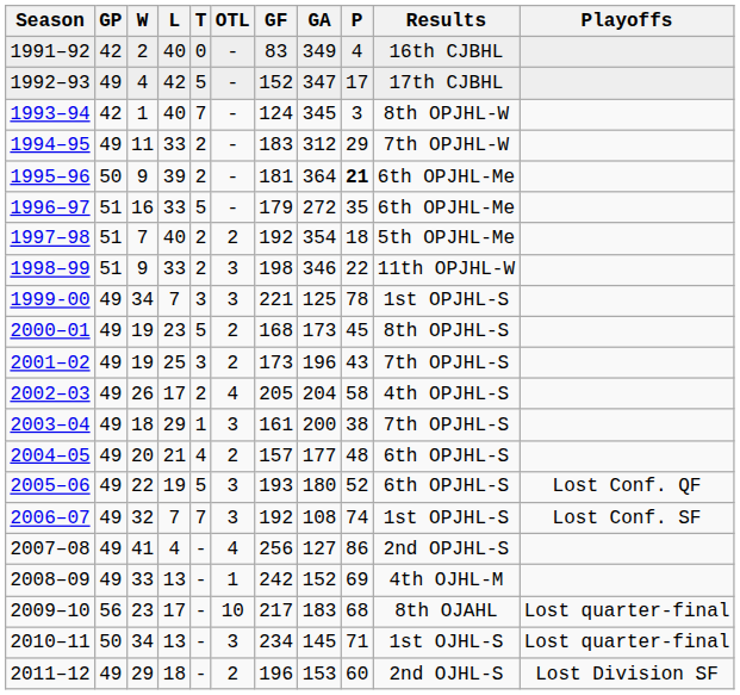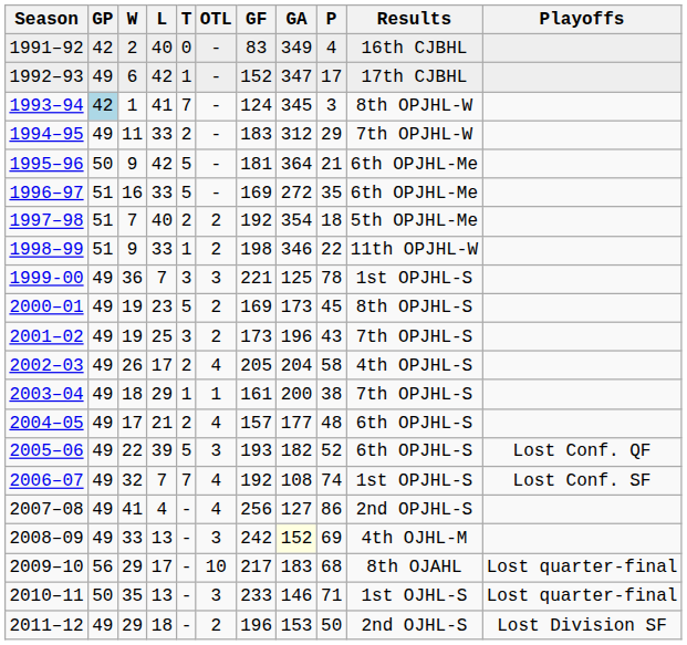 <table class="wikitable">
 <tr>
 <th>Season</th>
 <th>GP</th>
 <th>W</th>
 <th>L</th>
 <th>T</th>
 <th>OTL</th>
 <th>GF</th>
 <th>GA</th>
 <th>P</th>
 <th>Results</th>
 <th>Playoffs</th>
 </tr>
 <tr align="center" bgcolor="#eeeeee">
 <td>1991–92</td>
 <td>42</td>
 <td>2</td>
 <td>40</td>
 <td>0</td>
 <td>-</td>
 <td>83</td>
 <td>349</td>
 <td>4</td>
 <td>16th CJBHL</td>
 <td></td>
 </tr>
 <tr align="center" bgcolor="#eeeeee">
 <td>1992–93</td>
 <td>49</td>
-<td>4</td>
+<td>6</td>
 <td>42</td>
-<td>5</td>
+<td>1</td>
 <td>-</td>
 <td>152</td>
 <td>347</td>
 <td>17</td>
 <td>17th CJBHL</td>
 <td></td>
 </tr>
 <tr align="center">
 <td><a href='#'>1993–94</a></td>
-<td>42</td>
+<td style="background: lightblue;">42</td>
 <td>1</td>
-<td>40</td>
+<td>41</td>
 <td>7</td>
 <td>-</td>
 <td>124</td>
 <td>345</td>
 <td>3</td>
 <td>8th OPJHL-W</td>
 <td></td>
 </tr>
 <tr align="center">
 <td><a href='#'>1994–95</a></td>
 <td>49</td>
 <td>11</td>
 <td>33</td>
 <td>2</td>
 <td>-</td>
 <td>183</td>
 <td>312</td>
 <td>29</td>
 <td>7th OPJHL-W</td>
 <td></td>
 </tr>
 <tr align="center">
 <td><a href='#'>1995–96</a></td>
 <td>50</td>
 <td>9</td>
-<td>39</td>
-<td>2</td>
+<td>42</td>
+<td>5</td>
 <td>-</td>
 <td>181</td>
 <td>364</td>
-<td><strong>21</strong></td>
+<td>21</td>
 <td>6th OPJHL-Me</td>
 <td></td>
 </tr>
 <tr align="center">
 <td><a href='#'>1996–97</a></td>
 <td>51</td>
 <td>16</td>
 <td>33</td>
 <td>5</td>
 <td>-</td>
-<td>179</td>
+<td>169</td>
 <td>272</td>
 <td>35</td>
 <td>6th OPJHL-Me</td>
 <td></td>
 </tr>
 <tr align="center">
 <td><a href='#'>1997–98</a></td>
 <td>51</td>
 <td>7</td>
 <td>40</td>
 <td>2</td>
 <td>2</td>
 <td>192</td>
 <td>354</td>
 <td>18</td>
 <td>5th OPJHL-Me</td>
 <td></td>
 </tr>
 <tr align="center">
 <td><a href='#'>1998–99</a></td>
 <td>51</td>
 <td>9</td>
 <td>33</td>
+<td>1</td>
 <td>2</td>
-<td>3</td>
 <td>198</td>
 <td>346</td>
 <td>22</td>
 <td>11th OPJHL-W</td>
 <td></td>
 </tr>
 <tr align="center">
 <td><a href='#'>1999-00</a></td>
 <td>49</td>
-<td>34</td>
+<td>36</td>
 <td>7</td>
 <td>3</td>
 <td>3</td>
 <td>221</td>
 <td>125</td>
 <td>78</td>
 <td>1st OPJHL-S</td>
 <td></td>
 </tr>
 <tr align="center">
 <td><a href='#'>2000–01</a></td>
 <td>49</td>
 <td>19</td>
 <td>23</td>
 <td>5</td>
 <td>2</td>
-<td>168</td>
+<td>169</td>
 <td>173</td>
 <td>45</td>
 <td>8th OPJHL-S</td>
 <td></td>
 </tr>
 <tr align="center">
 <td><a href='#'>2001–02</a></td>
 <td>49</td>
 <td>19</td>
 <td>25</td>
 <td>3</td>
 <td>2</td>
 <td>173</td>
 <td>196</td>
 <td>43</td>
 <td>7th OPJHL-S</td>
 <td></td>
 </tr>
 <tr align="center">
 <td><a href='#'>2002–03</a></td>
 <td>49</td>
 <td>26</td>
 <td>17</td>
 <td>2</td>
 <td>4</td>
 <td>205</td>
 <td>204</td>
 <td>58</td>
 <td>4th OPJHL-S</td>
 <td></td>
 </tr>
 <tr align="center">
 <td><a href='#'>2003–04</a></td>
 <td>49</td>
 <td>18</td>
 <td>29</td>
 <td>1</td>
-<td>3</td>
+<td>1</td>
 <td>161</td>
 <td>200</td>
 <td>38</td>
 <td>7th OPJHL-S</td>
 <td></td>
 </tr>
 <tr align="center">
 <td><a href='#'>2004–05</a></td>
 <td>49</td>
-<td>20</td>
+<td>17</td>
 <td>21</td>
+<td>2</td>
 <td>4</td>
-<td>2</td>
 <td>157</td>
 <td>177</td>
 <td>48</td>
 <td>6th OPJHL-S</td>
 <td></td>
 </tr>
 <tr align="center">
 <td><a href='#'>2005–06</a></td>
 <td>49</td>
 <td>22</td>
-<td>19</td>
+<td>39</td>
 <td>5</td>
 <td>3</td>
 <td>193</td>
-<td>180</td>
+<td>182</td>
 <td>52</td>
 <td>6th OPJHL-S</td>
 <td>Lost Conf. QF</td>
 </tr>
 <tr align="center">
 <td><a href='#'>2006–07</a></td>
 <td>49</td>
 <td>32</td>
 <td>7</td>
 <td>7</td>
-<td>3</td>
+<td>4</td>
 <td>192</td>
 <td>108</td>
 <td>74</td>
 <td>1st OPJHL-S</td>
 <td>Lost Conf. SF</td>
 </tr>
 <tr align="center">
 <td>2007–08</td>
 <td>49</td>
 <td>41</td>
 <td>4</td>
 <td>-</td>
 <td>4</td>
 <td>256</td>
 <td>127</td>
 <td>86</td>
 <td>2nd OPJHL-S</td>
 <td></td>
 </tr>
 <tr align="center">
 <td>2008–09</td>
 <td>49</td>
 <td>33</td>
 <td>13</td>
 <td>-</td>
-<td>1</td>
+<td>3</td>
 <td>242</td>
-<td>152</td>
+<td style="background: lightyellow;">152</td>
 <td>69</td>
 <td>4th OJHL-M</td>
 <td></td>
 </tr>
 <tr align="center">
 <td>2009–10</td>
 <td>56</td>
-<td>23</td>
+<td>29</td>
 <td>17</td>
 <td>-</td>
 <td>10</td>
 <td>217</td>
 <td>183</td>
 <td>68</td>
 <td>8th OJAHL</td>
 <td>Lost quarter-final</td>
 </tr>
 <tr align="center">
 <td>2010–11</td>
 <td>50</td>
-<td>34</td>
+<td>35</td>
 <td>13</td>
 <td>-</td>
 <td>3</td>
-<td>234</td>
-<td>145</td>
+<td>233</td>
+<td>146</td>
 <td>71</td>
 <td>1st OJHL-S</td>
 <td>Lost quarter-final</td>
 </tr>
 <tr align="center">
 <td>2011–12</td>
 <td>49</td>
 <td>29</td>
 <td>18</td>
 <td>-</td>
 <td>2</td>
 <td>196</td>
 <td>153</td>
-<td>60</td>
+<td>50</td>
 <td>2nd OJHL-S</td>
 <td>Lost Division SF</td>
 </tr>
 </table>
